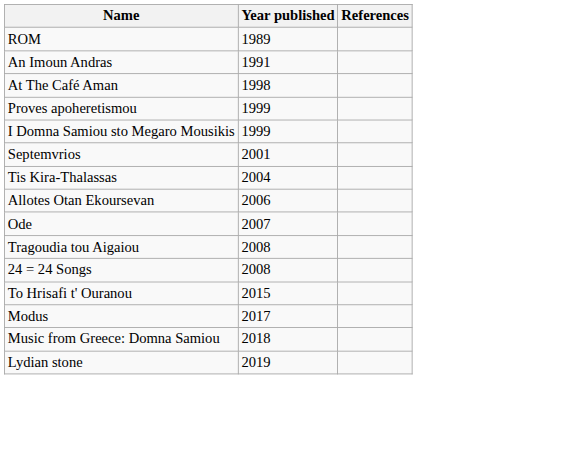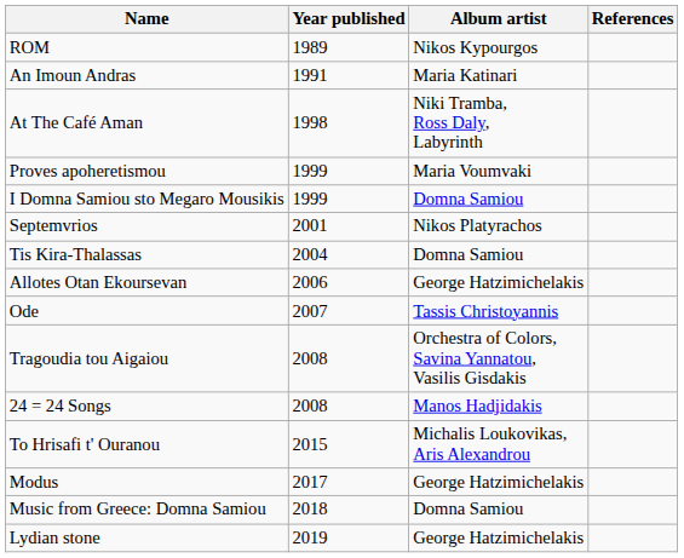 <table class="wikitable">
 <tr>
 <th>Name</th>
 <th>Year published</th>
+<th>Album artist</th>
 <th>References</th>
 </tr>
 <tr>
 <td>ROM</td>
 <td>1989</td>
+<td>Nikos Kypourgos</td>
 <td></td>
 </tr>
 <tr>
 <td>An Imoun Andras</td>
 <td>1991</td>
+<td>Maria Katinari</td>
 <td></td>
 </tr>
 <tr>
 <td>At The Café Aman</td>
 <td>1998</td>
+<td>Niki Tramba,<br><a href='#'>Ross Daly</a>,<br>Labyrinth</td>
 <td></td>
 </tr>
 <tr>
 <td>Proves apoheretismou</td>
 <td>1999</td>
+<td>Maria Voumvaki</td>
 <td></td>
 </tr>
 <tr>
 <td>I Domna Samiou sto Megaro Mousikis</td>
 <td>1999</td>
+<td><a href='#'>Domna Samiou</a></td>
 <td></td>
 </tr>
 <tr>
 <td>Septemvrios</td>
 <td>2001</td>
+<td>Nikos Platyrachos</td>
 <td></td>
 </tr>
 <tr>
 <td>Tis Kira-Thalassas</td>
 <td>2004</td>
+<td>Domna Samiou</td>
 <td></td>
 </tr>
 <tr>
 <td>Allotes Otan Ekoursevan</td>
 <td>2006</td>
+<td>George Hatzimichelakis</td>
 <td></td>
 </tr>
 <tr>
 <td>Ode</td>
 <td>2007</td>
+<td><a href='#'>Tassis Christoyannis</a></td>
 <td></td>
 </tr>
 <tr>
 <td>Tragoudia tou Aigaiou</td>
 <td>2008</td>
+<td>Orchestra of Colors,<br><a href='#'>Savina Yannatou</a>,<br>Vasilis Gisdakis</td>
 <td></td>
 </tr>
 <tr>
 <td>24 = 24 Songs</td>
 <td>2008</td>
+<td><a href='#'>Manos Hadjidakis</a></td>
 <td></td>
 </tr>
 <tr>
 <td>To Hrisafi t' Ouranou</td>
 <td>2015</td>
+<td>Michalis Loukovikas,<br><a href='#'>Aris Alexandrou</a></td>
 <td></td>
 </tr>
 <tr>
 <td>Modus</td>
 <td>2017</td>
+<td>George Hatzimichelakis</td>
 <td></td>
 </tr>
 <tr>
 <td>Music from Greece: Domna Samiou</td>
 <td>2018</td>
+<td>Domna Samiou</td>
 <td></td>
 </tr>
 <tr>
 <td>Lydian stone</td>
 <td>2019</td>
+<td>George Hatzimichelakis</td>
 <td></td>
 </tr>
 </table>
